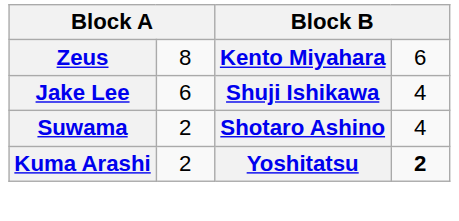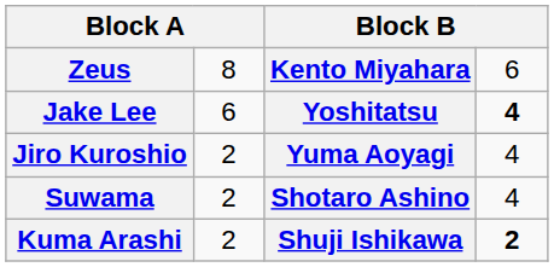 <table class="wikitable" style="margin: 1em auto 1em auto;text-align:center">
 <tr>
 <th colspan="2">Block A</th>
 <th colspan="2">Block B</th>
 </tr>
 <tr>
 <th><a href='#'>Zeus</a></th>
 <td style="width:35px">8</td>
 <th><a href='#'>Kento Miyahara</a></th>
 <td style="width:35px">6</td>
 </tr>
 <tr>
 <th><a href='#'>Jake Lee</a></th>
 <td>6</td>
-<th><a href='#'>Shuji Ishikawa</a></th>
+<th><a href='#'>Yoshitatsu</a></th>
+<td><strong>4</strong></td>
+</tr>
+<tr>
+<th><a href='#'>Jiro Kuroshio</a></th>
+<td>2</td>
+<th><a href='#'>Yuma Aoyagi</a></th>
 <td>4</td>
 </tr>
 <tr>
 <th><a href='#'>Suwama</a></th>
 <td>2</td>
 <th><a href='#'>Shotaro Ashino</a></th>
 <td>4</td>
 </tr>
 <tr>
 <th><a href='#'>Kuma Arashi</a></th>
 <td>2</td>
-<th><a href='#'>Yoshitatsu</a></th>
+<th><a href='#'>Shuji Ishikawa</a></th>
 <td><strong>2</strong></td>
 </tr>
 </table>
